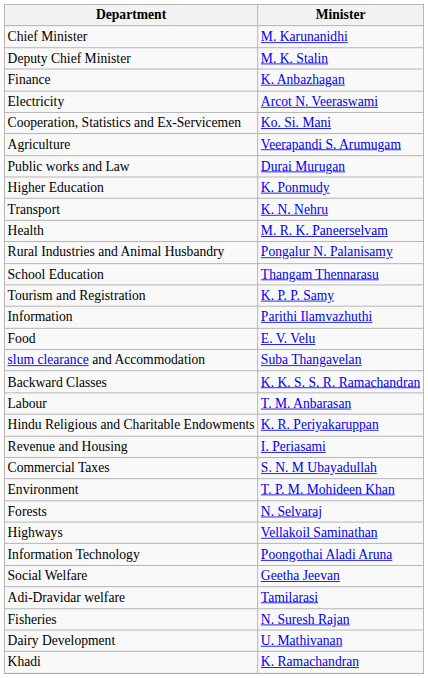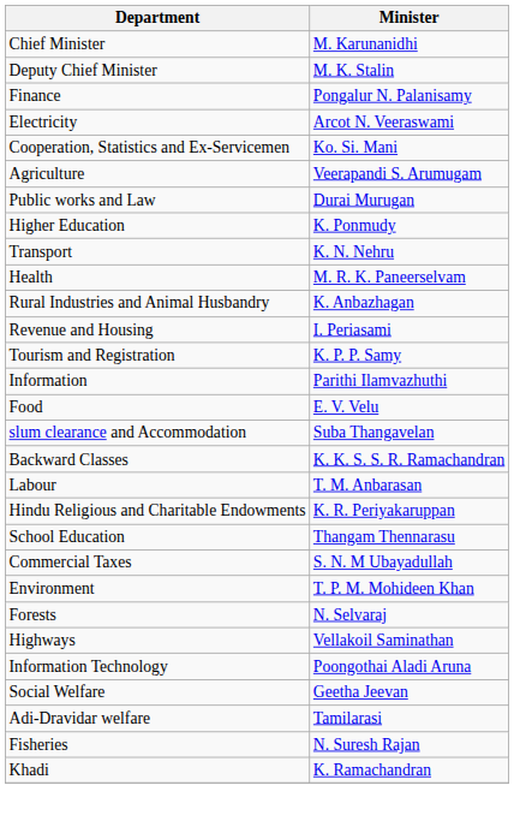 <table class="wikitable sortable">
 <tr>
 <th>Department</th>
 <th>Minister</th>
 </tr>
 <tr --->
 <td>Chief Minister</td>
 <td><a href='#'>M. Karunanidhi</a></td>
 </tr>
 <tr --->
 <td>Deputy Chief Minister</td>
 <td><a href='#'>M. K. Stalin</a></td>
 </tr>
 <tr --->
 <td>Finance</td>
-<td><a href='#'>K. Anbazhagan</a></td>
+<td><a href='#'>Pongalur N. Palanisamy</a></td>
 </tr>
 <tr --->
 <td>Electricity</td>
 <td><a href='#'>Arcot N. Veeraswami</a></td>
 </tr>
 <tr --->
 <td>Cooperation, Statistics and Ex-Servicemen</td>
 <td><a href='#'>Ko. Si. Mani</a></td>
 </tr>
 <tr --->
 <td>Agriculture</td>
 <td><a href='#'>Veerapandi S. Arumugam</a></td>
 </tr>
 <tr --->
 <td>Public works and Law</td>
 <td><a href='#'>Durai Murugan</a></td>
 </tr>
 <tr --->
 <td>Higher Education</td>
 <td><a href='#'>K. Ponmudy</a></td>
 </tr>
 <tr --->
 <td>Transport</td>
 <td><a href='#'>K. N. Nehru</a></td>
 </tr>
 <tr --->
 <td>Health</td>
 <td><a href='#'>M. R. K. Paneerselvam</a></td>
 </tr>
 <tr --->
 <td>Rural Industries and Animal Husbandry</td>
-<td><a href='#'>Pongalur N. Palanisamy</a></td>
+<td><a href='#'>K. Anbazhagan</a></td>
 </tr>
 <tr --->
-<td>School Education</td>
-<td><a href='#'>Thangam Thennarasu</a></td>
+<td>Revenue and Housing</td>
+<td><a href='#'>I. Periasami</a></td>
 </tr>
 <tr --->
 <td>Tourism and Registration</td>
 <td><a href='#'>K. P. P. Samy</a></td>
 </tr>
 <tr --->
 <td>Information</td>
 <td><a href='#'>Parithi Ilamvazhuthi</a></td>
 </tr>
 <tr --->
 <td>Food</td>
 <td><a href='#'>E. V. Velu</a></td>
 </tr>
 <tr --->
 <td><a href='#'>slum clearance</a> and Accommodation</td>
 <td><a href='#'>Suba Thangavelan</a></td>
 </tr>
 <tr --->
 <td>Backward Classes</td>
 <td><a href='#'>K. K. S. S. R. Ramachandran</a></td>
 </tr>
 <tr --->
 <td>Labour</td>
 <td><a href='#'>T. M. Anbarasan</a></td>
 </tr>
 <tr --->
 <td>Hindu Religious and Charitable Endowments</td>
 <td><a href='#'>K. R. Periyakaruppan</a></td>
 </tr>
 <tr --->
-<td>Revenue and Housing</td>
-<td><a href='#'>I. Periasami</a></td>
+<td>School Education</td>
+<td><a href='#'>Thangam Thennarasu</a></td>
 </tr>
 <tr --->
 <td>Commercial Taxes</td>
 <td><a href='#'>S. N. M Ubayadullah</a></td>
 </tr>
 <tr --->
 <td>Environment</td>
 <td><a href='#'>T. P. M. Mohideen Khan</a></td>
 </tr>
 <tr --->
 <td>Forests</td>
 <td><a href='#'>N. Selvaraj</a></td>
 </tr>
 <tr --->
 <td>Highways</td>
 <td><a href='#'>Vellakoil Saminathan</a></td>
 </tr>
 <tr --->
 <td>Information Technology</td>
 <td><a href='#'>Poongothai Aladi Aruna</a></td>
 </tr>
 <tr --->
 <td>Social Welfare</td>
 <td><a href='#'>Geetha Jeevan</a></td>
 </tr>
 <tr --->
 <td>Adi-Dravidar welfare</td>
 <td><a href='#'>Tamilarasi</a></td>
 </tr>
 <tr --->
 <td>Fisheries</td>
 <td><a href='#'>N. Suresh Rajan</a></td>
 </tr>
 <tr --->
-<td>Dairy Development</td>
-<td><a href='#'>U. Mathivanan</a></td>
-</tr>
-<tr --->
 <td>Khadi</td>
 <td><a href='#'>K. Ramachandran</a></td>
 </tr>
 <tr --->
 </tr>
 </table>
